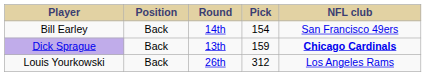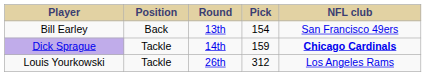 <table class="wikitable" style="width:50%;">
 <tr style="text-align:center; background:#e2d2a3; color:#3b3e72;">
 <td><strong>Player</strong></td>
 <td><strong>Position</strong></td>
 <td><strong>Round</strong></td>
 <td><strong>Pick</strong></td>
 <td><strong>NFL club</strong></td>
 </tr>
 <tr style="text-align:center;" bgcolor="">
 <td>Bill Earley</td>
 <td>Back</td>
-<td><a href='#'>14th</a></td>
+<td><a href='#'>13th</a></td>
 <td>154</td>
 <td><a href='#'>San Francisco 49ers</a></td>
 </tr>
 <tr style="text-align:center;" bgcolor="">
 <td bgcolor="C0ACEA"><a href='#'>Dick Sprague</a></td>
-<td>Back</td>
-<td><a href='#'>13th</a></td>
+<td>Tackle</td>
+<td><a href='#'>14th</a></td>
 <td>159</td>
 <td><strong><a href='#'>Chicago Cardinals</a></strong></td>
 </tr>
 <tr style="text-align:center;" bgcolor="">
 <td>Louis Yourkowski</td>
-<td>Back</td>
+<td>Tackle</td>
 <td><a href='#'>26th</a></td>
 <td>312</td>
 <td><a href='#'>Los Angeles Rams</a></td>
 </tr>
 </table>
